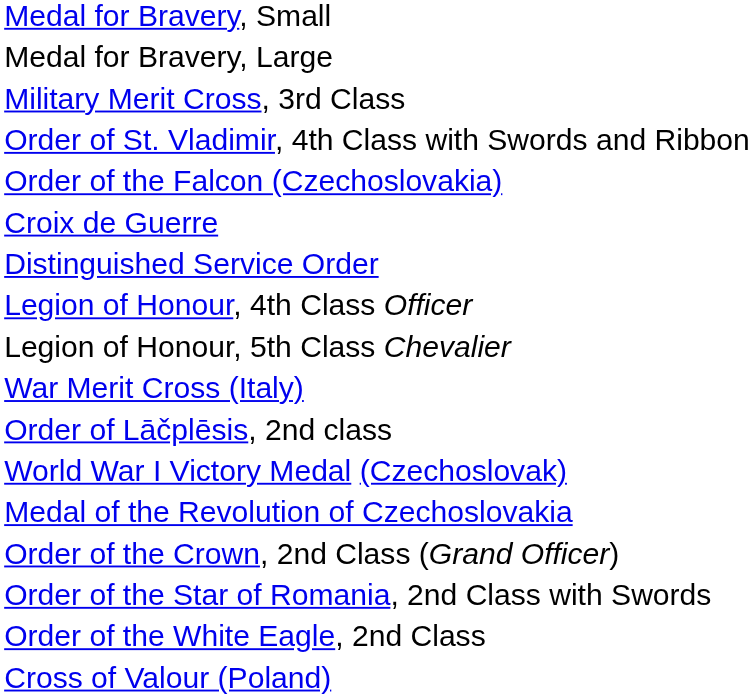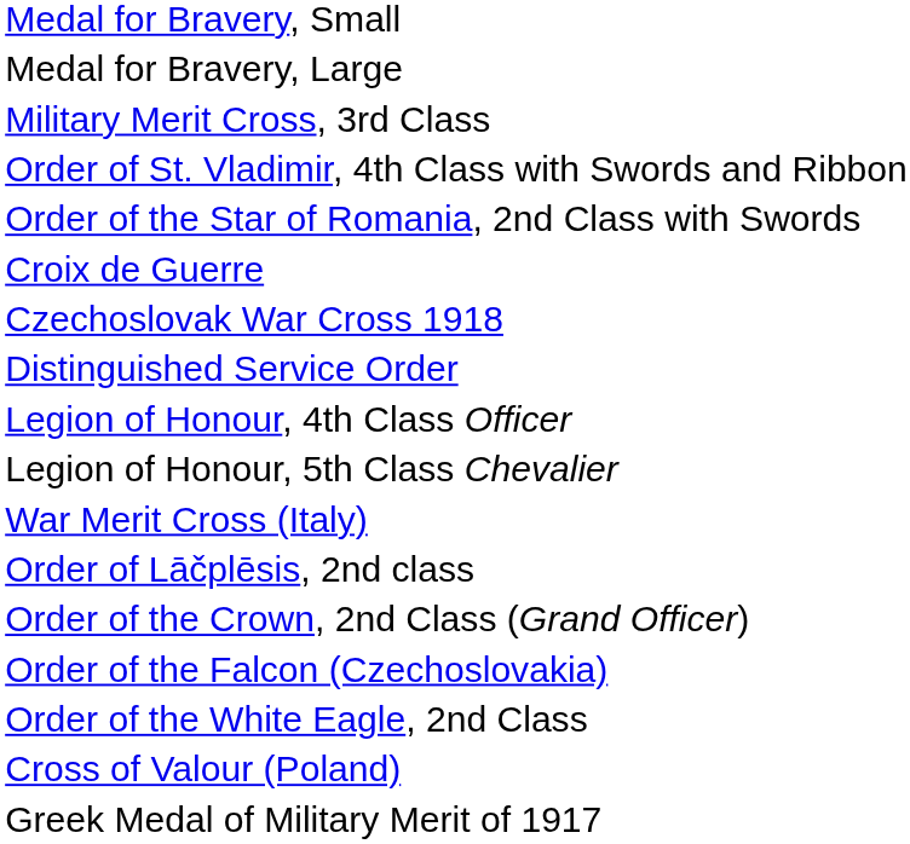 <table>
 <tr>
 <td></td>
 <td><a href='#'>Medal for Bravery</a>, Small</td>
 </tr>
 <tr>
 <td></td>
 <td>Medal for Bravery, Large</td>
 </tr>
 <tr>
 <td></td>
 <td><a href='#'>Military Merit Cross</a>, 3rd Class</td>
 </tr>
 <tr>
 <td></td>
 <td><a href='#'>Order of St. Vladimir</a>, 4th Class with Swords and Ribbon</td>
 </tr>
 <tr>
 <td></td>
-<td><a href='#'>Order of the Falcon (Czechoslovakia)</a></td>
+<td><a href='#'>Order of the Star of Romania</a>, 2nd Class with Swords</td>
 </tr>
 <tr>
 <td></td>
 <td><a href='#'>Croix de Guerre</a></td>
+</tr>
+<tr>
+<td></td>
+<td><a href='#'>Czechoslovak War Cross 1918</a></td>
 </tr>
 <tr>
 <td></td>
 <td><a href='#'>Distinguished Service Order</a></td>
 </tr>
 <tr>
 <td></td>
 <td><a href='#'>Legion of Honour</a>, 4th Class <em>Officer</em></td>
 </tr>
 <tr>
 <td></td>
 <td>Legion of Honour, 5th Class <em>Chevalier</em></td>
 </tr>
 <tr>
 <td></td>
 <td><a href='#'>War Merit Cross (Italy)</a></td>
 </tr>
 <tr>
 <td></td>
 <td><a href='#'>Order of Lāčplēsis</a>, 2nd class</td>
 </tr>
 <tr>
 <td></td>
-<td><a href='#'>World War I Victory Medal</a> <a href='#'>(Czechoslovak)</a></td>
-</tr>
-<tr>
-<td></td>
-<td><a href='#'>Medal of the Revolution of Czechoslovakia</a></td>
-</tr>
-<tr>
-<td></td>
 <td><a href='#'>Order of the Crown</a>, 2nd Class (<em>Grand Officer</em>)</td>
 </tr>
 <tr>
 <td></td>
-<td><a href='#'>Order of the Star of Romania</a>, 2nd Class with Swords</td>
+<td><a href='#'>Order of the Falcon (Czechoslovakia)</a></td>
 </tr>
 <tr>
 <td></td>
 <td><a href='#'>Order of the White Eagle</a>, 2nd Class</td>
 </tr>
 <tr>
 <td></td>
 <td><a href='#'>Cross of Valour (Poland)</a></td>
 </tr>
+<tr>
+<td></td>
+<td>Greek Medal of Military Merit of 1917</td>
+</tr>
 </table>
